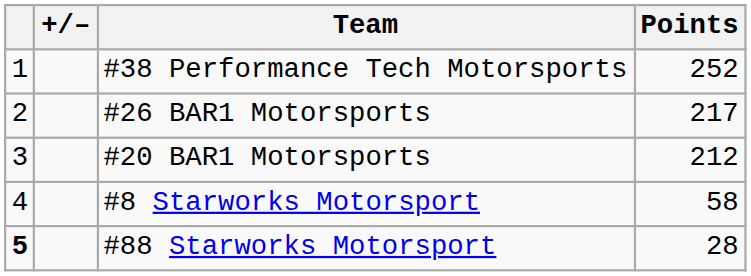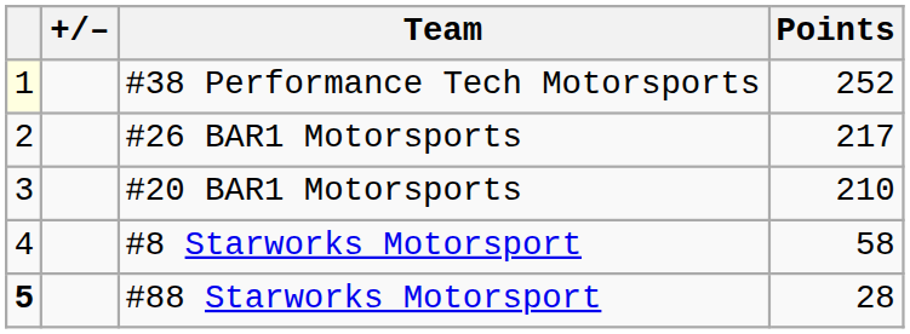 <table class="wikitable" style="font-size: 95%;">
 <tr>
 <th scope="col"></th>
 <th scope="col">+/–</th>
 <th scope="col">Team</th>
 <th scope="col">Points</th>
 </tr>
 <tr>
-<td align=center>1</td>
+<td align=center style="background: lightyellow;">1</td>
 <td align="left"></td>
 <td> #38 Performance Tech Motorsports</td>
 <td align=right>252</td>
 </tr>
 <tr>
 <td align=center>2</td>
 <td align="left"></td>
 <td> #26 BAR1 Motorsports</td>
 <td align=right>217</td>
 </tr>
 <tr>
 <td align=center>3</td>
 <td align="left"></td>
 <td> #20 BAR1 Motorsports</td>
-<td align=right>212</td>
+<td align=right>210</td>
 </tr>
 <tr>
 <td align=center>4</td>
 <td align="left"></td>
 <td> #8 <a href='#'>Starworks Motorsport</a></td>
 <td align=right>58</td>
 </tr>
 <tr>
 <td align=center><strong>5</strong></td>
 <td align="left"></td>
 <td> #88 <a href='#'>Starworks Motorsport</a></td>
 <td align=right>28</td>
 </tr>
 </table>
